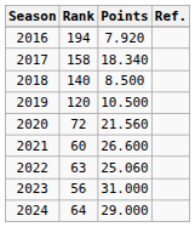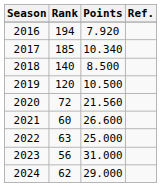 <table class="wikitable plainrowheaders sortable" style="text-align:center">
 <tr>
 <th>Season</th>
 <th>Rank</th>
 <th>Points</th>
 <th>Ref.</th>
 </tr>
 <tr>
 </tr>
 <tr>
 <td>2016</td>
 <td>194 </td>
 <td>7.920</td>
 <td></td>
 </tr>
 <tr>
 <td>2017</td>
-<td>158 </td>
-<td>18.340</td>
+<td>185 </td>
+<td>10.340</td>
 <td></td>
 </tr>
 <tr>
 <td>2018</td>
 <td>140 </td>
 <td>8.500</td>
 <td></td>
 </tr>
 <tr>
 <td>2019</td>
 <td>120 </td>
 <td>10.500</td>
 <td></td>
 </tr>
 <tr>
 <td>2020</td>
 <td>72 </td>
 <td>21.560</td>
 <td></td>
 </tr>
 <tr>
 <td>2021</td>
 <td>60 </td>
 <td>26.600</td>
 <td></td>
 </tr>
 <tr>
 <td>2022</td>
 <td>63 </td>
-<td>25.060</td>
+<td>25.000</td>
 <td></td>
 </tr>
 <tr>
 <td>2023</td>
 <td>56 </td>
 <td>31.000</td>
 <td></td>
 </tr>
 <tr>
 <td>2024</td>
-<td>64 </td>
+<td>62 </td>
 <td>29.000</td>
 <td></td>
 </tr>
 </table>
